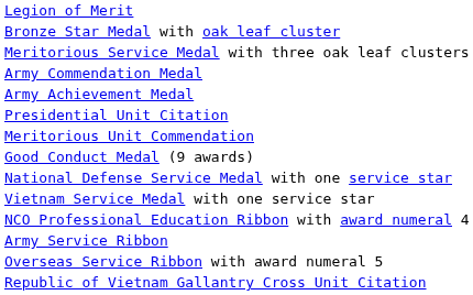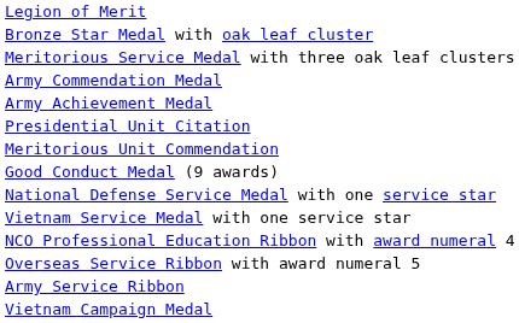 <table>
 <tr>
 <td></td>
 <td><a href='#'>Legion of Merit</a></td>
 </tr>
 <tr>
 <td></td>
 <td><a href='#'>Bronze Star Medal</a> with <a href='#'>oak leaf cluster</a></td>
 </tr>
 <tr>
 <td></td>
 <td><a href='#'>Meritorious Service Medal</a> with three oak leaf clusters</td>
 </tr>
 <tr>
 <td></td>
 <td><a href='#'>Army Commendation Medal</a></td>
 </tr>
 <tr>
 <td></td>
 <td><a href='#'>Army Achievement Medal</a></td>
 </tr>
 <tr>
 <td></td>
 <td><a href='#'>Presidential Unit Citation</a></td>
 </tr>
 <tr>
 <td></td>
 <td><a href='#'>Meritorious Unit Commendation</a></td>
 </tr>
 <tr>
 <td></td>
 <td><a href='#'>Good Conduct Medal</a> (9 awards)</td>
 </tr>
 <tr>
 <td></td>
 <td><a href='#'>National Defense Service Medal</a> with one <a href='#'>service star</a></td>
 </tr>
 <tr>
 <td></td>
 <td><a href='#'>Vietnam Service Medal</a> with one service star</td>
 </tr>
 <tr>
 <td><span></span></td>
 <td><a href='#'>NCO Professional Education Ribbon</a> with <a href='#'>award numeral</a> 4</td>
 </tr>
 <tr>
-<td></td>
-<td><a href='#'>Army Service Ribbon</a></td>
-</tr>
-<tr>
 <td><span></span></td>
 <td><a href='#'>Overseas Service Ribbon</a> with award numeral 5</td>
 </tr>
 <tr>
 <td></td>
-<td><a href='#'>Republic of Vietnam Gallantry Cross Unit Citation</a></td>
+<td><a href='#'>Army Service Ribbon</a></td>
+</tr>
+<tr>
+<td></td>
+<td><a href='#'>Vietnam Campaign Medal</a></td>
 </tr>
 </table>
